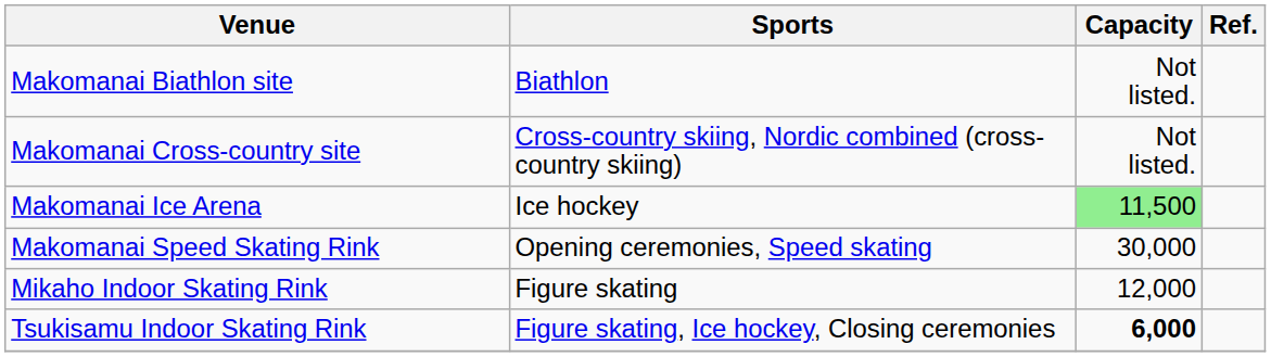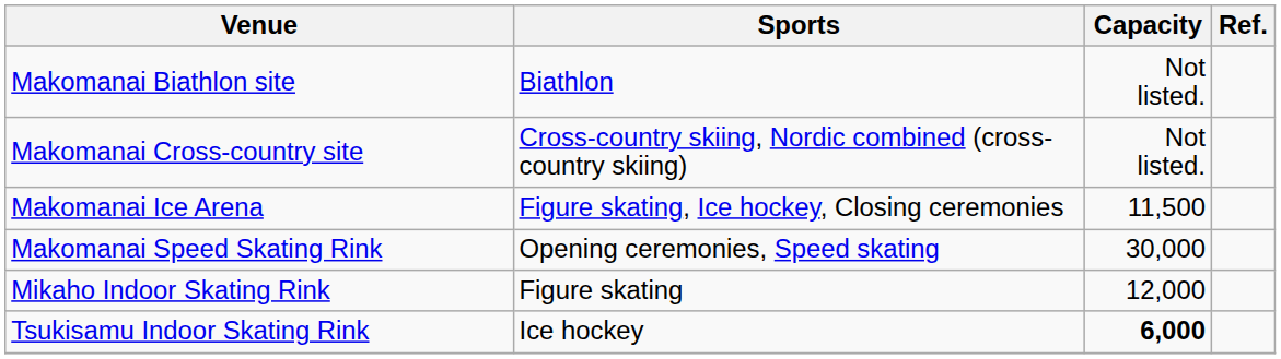 <table class="wikitable sortable" width=780px>
 <tr>
 <th width=40%>Venue</th>
 <th class="unsortable" width=45%>Sports</th>
 <th width=10%>Capacity</th>
 <th class="unsortable">Ref.</th>
 </tr>
 <tr>
 <td><a href='#'>Makomanai Biathlon site</a></td>
 <td><a href='#'>Biathlon</a></td>
 <td align="right">Not listed.</td>
 <td align=center></td>
 </tr>
 <tr>
 <td><a href='#'>Makomanai Cross-country site</a></td>
 <td><a href='#'>Cross-country skiing</a>, <a href='#'>Nordic combined</a> (cross-country skiing)</td>
 <td align="right">Not listed.</td>
 <td align=center></td>
 </tr>
 <tr>
 <td><a href='#'>Makomanai Ice Arena</a></td>
-<td>Ice hockey</td>
-<td align="right" style="background: lightgreen;">11,500</td>
+<td><a href='#'>Figure skating</a>, <a href='#'>Ice hockey</a>, Closing ceremonies</td>
+<td align="right">11,500</td>
 <td align=center></td>
 </tr>
 <tr>
 <td><a href='#'>Makomanai Speed Skating Rink</a></td>
 <td>Opening ceremonies, <a href='#'>Speed skating</a></td>
 <td align="right">30,000</td>
 <td align=center></td>
 </tr>
 <tr>
 <td><a href='#'>Mikaho Indoor Skating Rink</a></td>
 <td>Figure skating</td>
 <td align="right">12,000</td>
 <td align=center></td>
 </tr>
 <tr>
 <td><a href='#'>Tsukisamu Indoor Skating Rink</a></td>
-<td><a href='#'>Figure skating</a>, <a href='#'>Ice hockey</a>, Closing ceremonies</td>
+<td>Ice hockey</td>
 <td align="right"><strong>6,000</strong></td>
 <td align=center></td>
 </tr>
 <tr>
 </tr>
 </table>
